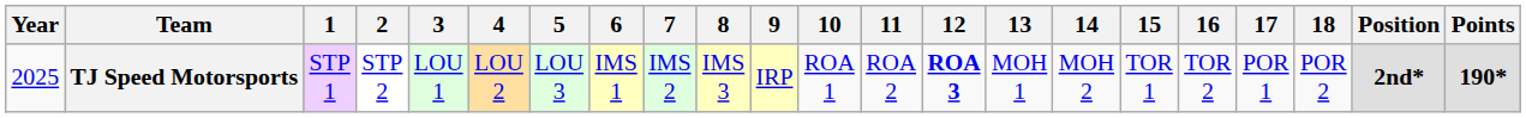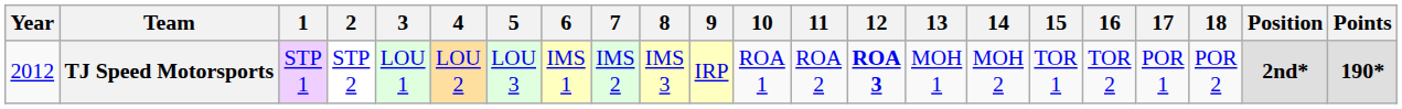 <table class="wikitable" style="text-align:center; font-size:85%">
 <tr>
 <th>Year</th>
 <th>Team</th>
 <th>1</th>
 <th>2</th>
 <th>3</th>
 <th>4</th>
 <th>5</th>
 <th>6</th>
 <th>7</th>
 <th>8</th>
 <th>9</th>
 <th>10</th>
 <th>11</th>
 <th>12</th>
 <th>13</th>
 <th>14</th>
 <th>15</th>
 <th>16</th>
 <th>17</th>
 <th>18</th>
 <th>Position</th>
 <th>Points</th>
 </tr>
 <tr>
-<td><a href='#'>2025</a></td>
+<td><a href='#'>2012</a></td>
 <th nowrap>TJ Speed Motorsports</th>
 <td style="background:#EFCFFF;"><a href='#'>STP<br>1</a><br></td>
 <td style="background:#FFFFFF;"><a href='#'>STP<br>2</a> <br></td>
 <td style="background:#DFFFDF;"><a href='#'>LOU<br>1</a><br></td>
 <td style="background:#FFDF9F;"><a href='#'>LOU<br>2</a> <br></td>
 <td style="background:#DFFFDF;"><a href='#'>LOU<br>3</a><br></td>
 <td style="background:#FFFFBF;"><a href='#'>IMS<br>1</a><br></td>
 <td style="background:#DFFFDF;"><a href='#'>IMS<br>2</a> <br></td>
 <td style="background:#FFFFBF;"><a href='#'>IMS<br>3</a><br></td>
 <td style="background:#FFFFBF;"><a href='#'>IRP</a><br></td>
 <td style="background:#;"><a href='#'>ROA<br>1</a><br></td>
 <td style="background:#;"><a href='#'>ROA<br>2</a><br></td>
 <td style="background:#;"><strong><a href='#'>ROA<br>3</a><br></strong></td>
 <td style="background:#;"><a href='#'>MOH<br>1</a><br></td>
 <td style="background:#;"><a href='#'>MOH<br>2</a><br></td>
 <td style="background:#;"><a href='#'>TOR<br>1</a><br></td>
 <td style="background:#;"><a href='#'>TOR<br>2</a><br></td>
 <td style="background:#;"><a href='#'>POR<br>1</a><br></td>
 <td style="background:#;"><a href='#'>POR<br>2</a><br></td>
 <th style="background:#DFDFDF;">2nd*</th>
 <th style="background:#DFDFDF;">190*</th>
 </tr>
 </table>
